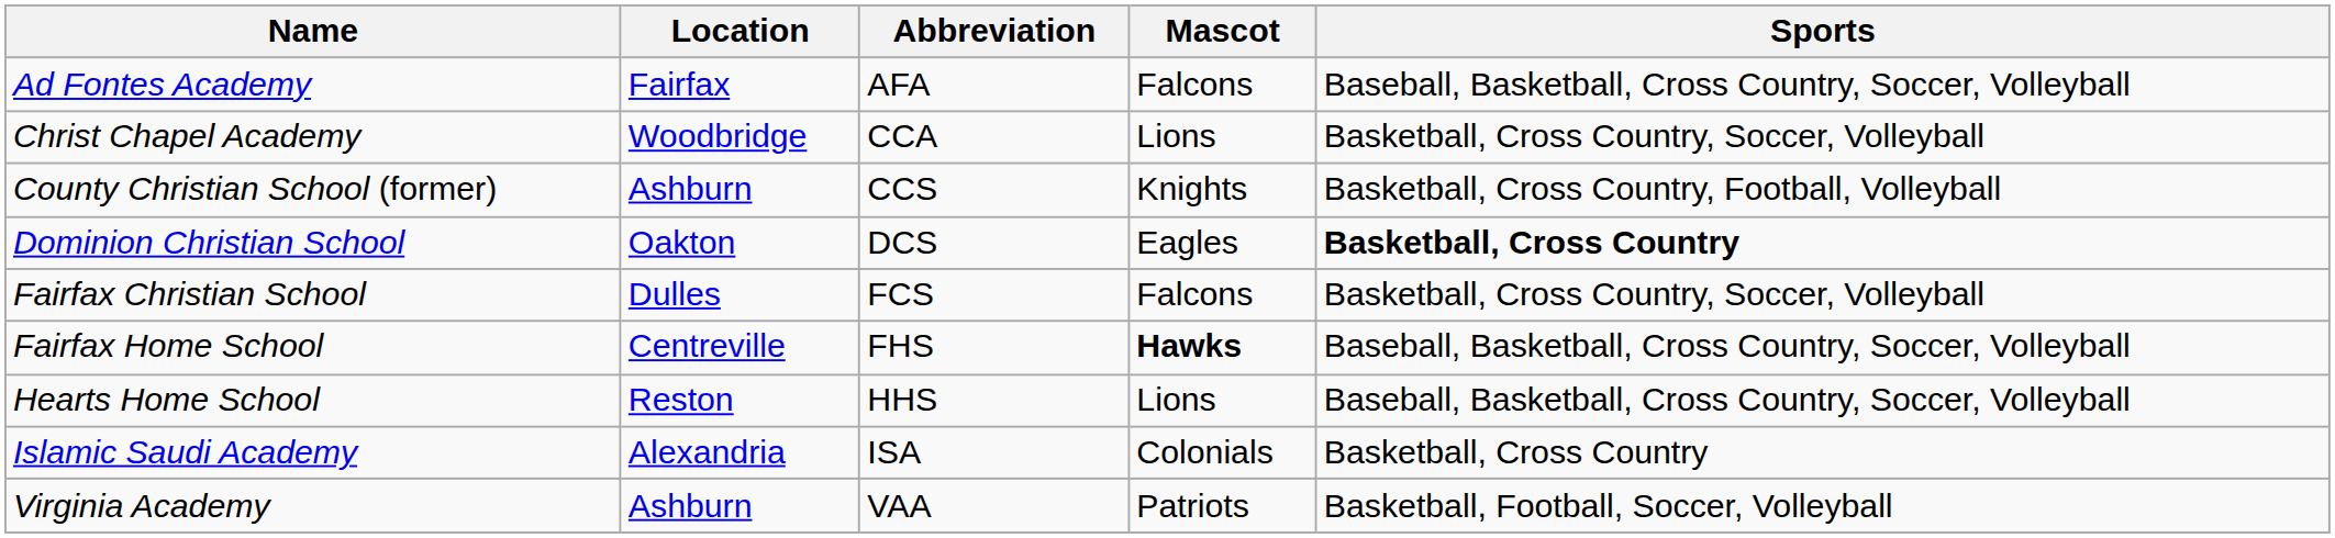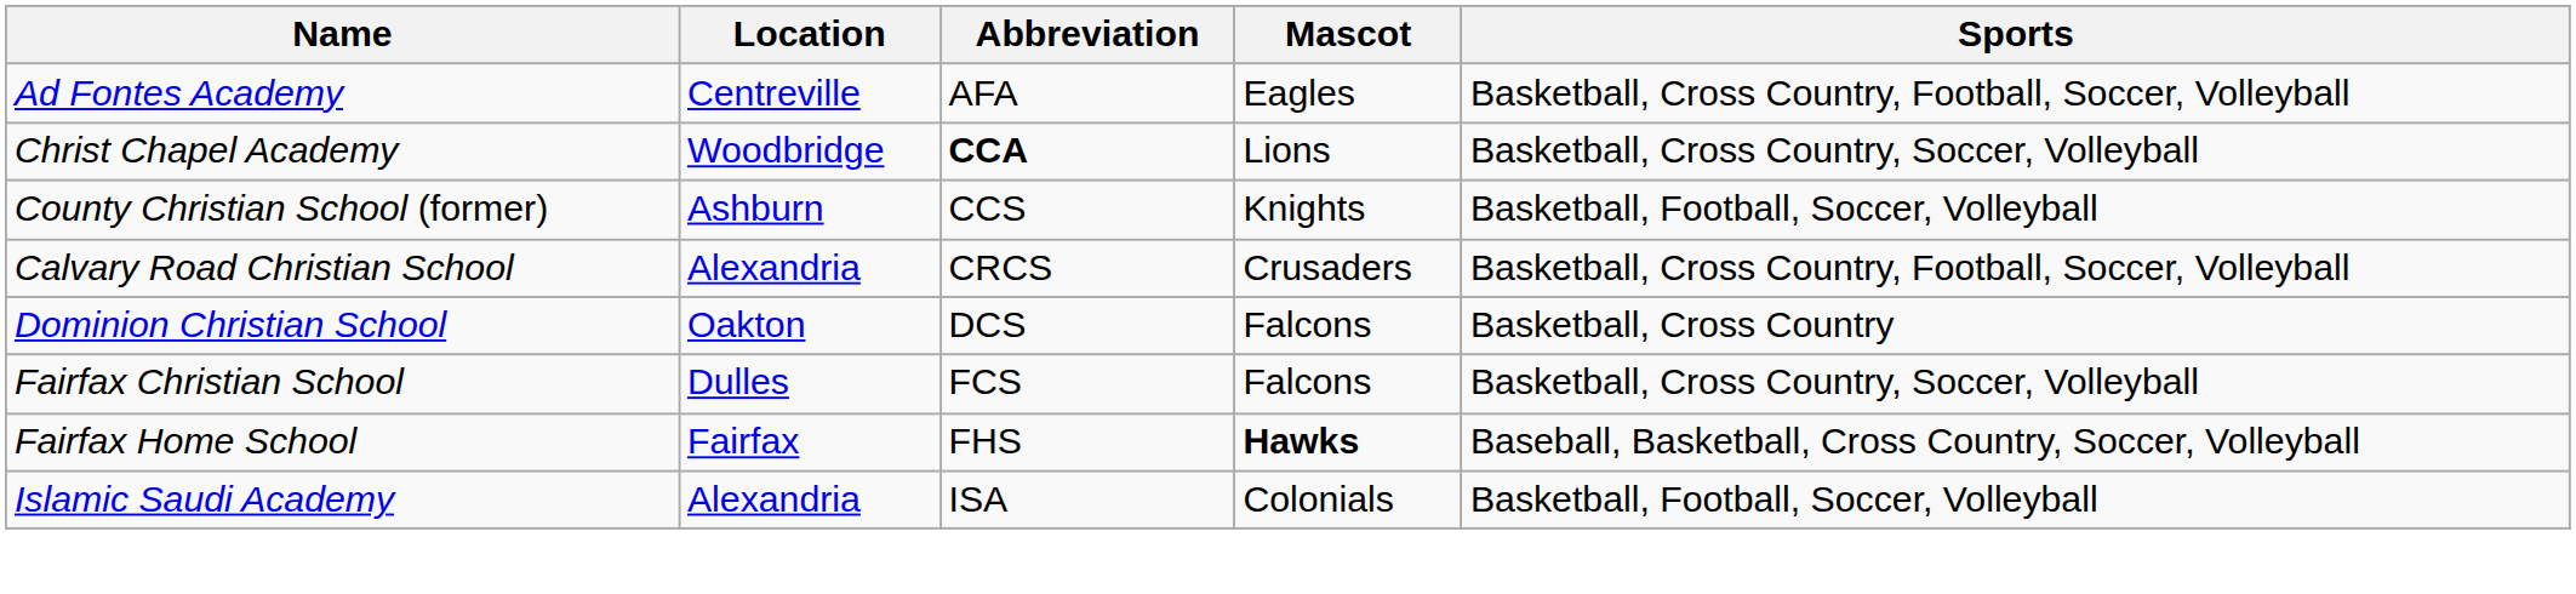 <table class="sortable wikitable" style="width:70em;margin-bottom:0;">
 <tr>
 <th>Name</th>
 <th>Location</th>
 <th>Abbreviation</th>
 <th>Mascot</th>
 <th>Sports</th>
 </tr>
 <tr>
 <td> <em><a href='#'>Ad Fontes Academy</a></em></td>
-<td><a href='#'>Fairfax</a></td>
+<td><a href='#'>Centreville</a></td>
 <td>AFA</td>
-<td>Falcons</td>
-<td>Baseball, Basketball, Cross Country, Soccer, Volleyball</td>
+<td>Eagles</td>
+<td>Basketball, Cross Country, Football, Soccer, Volleyball</td>
 </tr>
 <tr>
 <td>  <em>Christ Chapel Academy</em></td>
 <td><a href='#'>Woodbridge</a></td>
-<td>CCA</td>
+<td><strong>CCA</strong></td>
 <td>Lions</td>
 <td>Basketball, Cross Country, Soccer, Volleyball</td>
 </tr>
 <tr>
 <td> <em>County Christian School</em> (former)</td>
 <td><a href='#'>Ashburn</a></td>
 <td>CCS</td>
 <td>Knights</td>
-<td>Basketball, Cross Country, Football, Volleyball</td>
+<td>Basketball, Football, Soccer, Volleyball</td>
+</tr>
+<tr>
+<td> <em>Calvary Road Christian School</em></td>
+<td><a href='#'>Alexandria</a></td>
+<td>CRCS</td>
+<td>Crusaders</td>
+<td>Basketball, Cross Country, Football, Soccer, Volleyball</td>
 </tr>
 <tr>
 <td>  <em><a href='#'>Dominion Christian School</a></em></td>
 <td><a href='#'>Oakton</a></td>
 <td>DCS</td>
-<td>Eagles</td>
-<td><strong>Basketball, Cross Country</strong></td>
+<td>Falcons</td>
+<td>Basketball, Cross Country</td>
 </tr>
 <tr>
 <td>  <em>Fairfax Christian School</em></td>
 <td><a href='#'>Dulles</a></td>
 <td>FCS</td>
 <td>Falcons</td>
 <td>Basketball, Cross Country, Soccer, Volleyball</td>
 </tr>
 <tr>
 <td>  <em>Fairfax Home School</em></td>
-<td><a href='#'>Centreville</a></td>
+<td><a href='#'>Fairfax</a></td>
 <td>FHS</td>
 <td><strong>Hawks</strong></td>
-<td>Baseball, Basketball, Cross Country, Soccer, Volleyball</td>
-</tr>
-<tr>
-<td>  <em>Hearts Home School</em></td>
-<td><a href='#'>Reston</a></td>
-<td>HHS</td>
-<td>Lions</td>
 <td>Baseball, Basketball, Cross Country, Soccer, Volleyball</td>
 </tr>
 <tr>
 <td>  <em><a href='#'>Islamic Saudi Academy</a></em></td>
 <td><a href='#'>Alexandria</a></td>
 <td>ISA</td>
 <td>Colonials</td>
-<td>Basketball, Cross Country</td>
-</tr>
-<tr>
-<td>  <em>Virginia Academy</em></td>
-<td><a href='#'>Ashburn</a></td>
-<td>VAA</td>
-<td>Patriots</td>
 <td>Basketball, Football, Soccer, Volleyball</td>
 </tr>
 </table>
